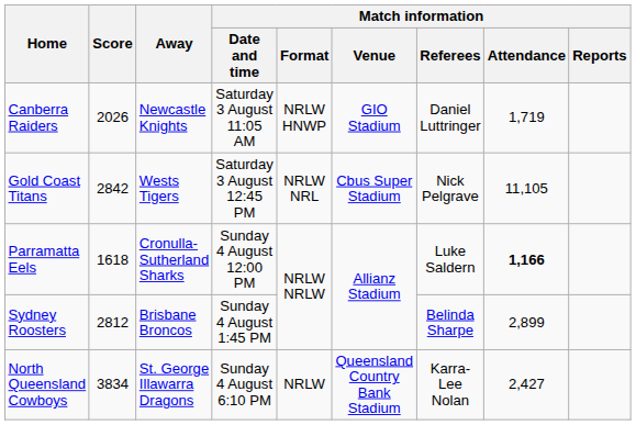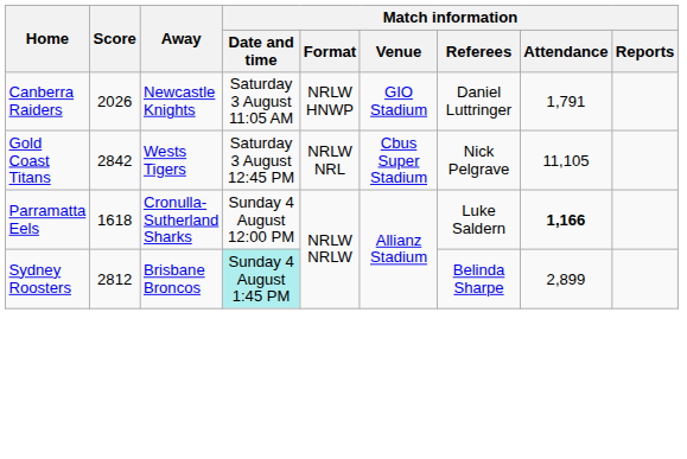 <table class="wikitable" width="100%" style="border-collapse:collapse; font-size:90%; text-align:center;">
 <tr>
 <th rowspan="2">Home</th>
 <th rowspan="2" text-align:center;>Score</th>
 <th rowspan="2">Away</th>
 <th colspan="6">Match information</th>
 </tr>
 <tr>
 <th width="13%">Date and time</th>
 <th width="5%">Format</th>
 <th width="14%">Venue</th>
 <th width="14%">Referees</th>
 <th width="5%">Attendance</th>
 <th width="5%">Reports</th>
 </tr>
 <tr>
 <td align="left"> <a href='#'>Canberra Raiders</a></td>
 <td>2026</td>
 <td align="left"> <a href='#'>Newcastle Knights</a></td>
 <td>Saturday 3 August<br>11:05 AM</td>
 <td>NRLW<br>HNWP</td>
 <td><a href='#'>GIO Stadium</a></td>
 <td>Daniel Luttringer</td>
-<td>1,719</td>
+<td>1,791</td>
 <td></td>
 </tr>
 <tr>
 <td align="left"> <a href='#'>Gold Coast Titans</a></td>
 <td>2842</td>
 <td align="left"> <a href='#'>Wests Tigers</a></td>
 <td>Saturday 3 August<br>12:45 PM</td>
 <td>NRLW<br>NRL</td>
 <td><a href='#'>Cbus Super Stadium</a></td>
 <td>Nick Pelgrave</td>
 <td>11,105</td>
 <td></td>
 </tr>
 <tr>
 <td align="left"> <a href='#'>Parramatta Eels</a></td>
 <td>1618</td>
 <td align="left"> <a href='#'>Cronulla-Sutherland Sharks</a></td>
 <td>Sunday 4 August<br>12:00 PM</td>
 <td rowspan=2>NRLW<br>NRLW</td>
 <td rowspan=2><a href='#'>Allianz Stadium</a></td>
 <td>Luke Saldern</td>
 <td><strong>1,166</strong></td>
 <td></td>
 </tr>
 <tr>
 <td align="left"> <a href='#'>Sydney Roosters</a></td>
 <td>2812</td>
 <td align="left"> <a href='#'>Brisbane Broncos</a></td>
-<td>Sunday 4 August<br>1:45 PM</td>
+<td style="background: paleturquoise;">Sunday 4 August<br>1:45 PM</td>
 <td><a href='#'>Belinda Sharpe</a></td>
 <td>2,899</td>
 <td></td>
 </tr>
-<tr>
-<td align="left"> <a href='#'>North Queensland Cowboys</a></td>
-<td>3834</td>
-<td align="left"> <a href='#'>St. George Illawarra Dragons</a></td>
-<td>Sunday 4 August<br>6:10 PM</td>
-<td>NRLW<br></td>
-<td><a href='#'>Queensland Country Bank Stadium</a></td>
-<td>Karra-Lee Nolan</td>
-<td>2,427</td>
-<td></td>
-</tr>
 </table>
